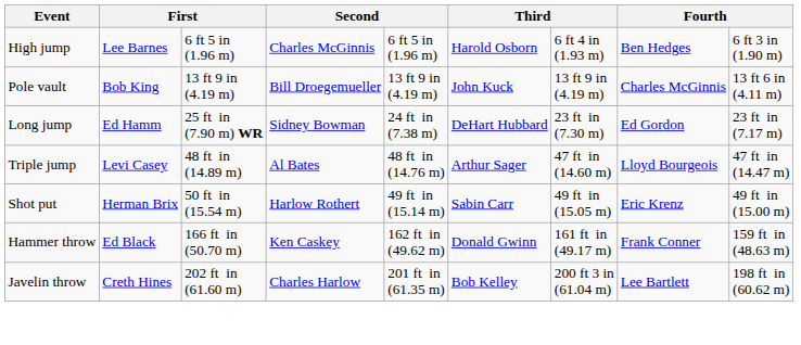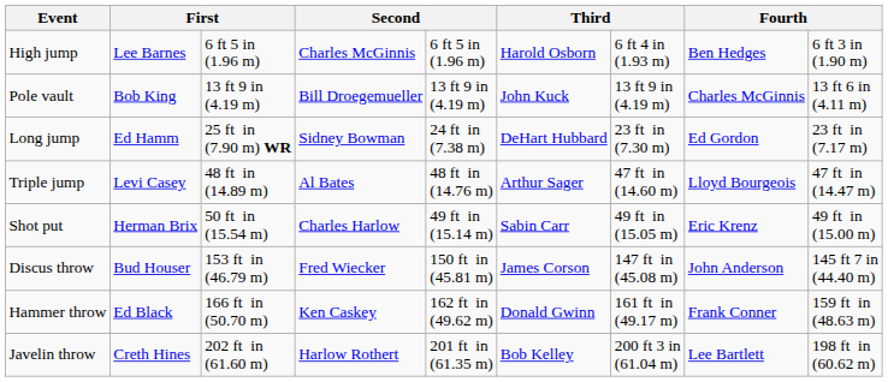 <table class="wikitable plainrowheaders" border="1">
 <tr style="text-align: center">
 <th style="background: #f2f2f2">Event</th>
 <th colspan="2" style="background: #f2f2f2">First</th>
 <th colspan="2" style="background: #f2f2f2">Second</th>
 <th colspan="2" style="background: #f2f2f2">Third</th>
 <th colspan="2" style="background: #f2f2f2">Fourth</th>
 </tr>
 <tr>
 <td>High jump</td>
 <td><a href='#'>Lee Barnes</a></td>
 <td>6 ft 5 in<br>(1.96 m)</td>
 <td><a href='#'>Charles McGinnis</a></td>
 <td>6 ft 5 in<br>(1.96 m)</td>
 <td><a href='#'>Harold Osborn</a></td>
 <td>6 ft 4 in<br>(1.93 m)</td>
 <td><a href='#'>Ben Hedges</a></td>
 <td>6 ft 3 in<br>(1.90 m)</td>
 </tr>
 <tr>
 <td>Pole vault</td>
 <td><a href='#'>Bob King</a></td>
 <td>13 ft 9 in<br>(4.19 m)</td>
 <td><a href='#'>Bill Droegemueller</a></td>
 <td>13 ft 9 in<br>(4.19 m)</td>
 <td><a href='#'>John Kuck</a></td>
 <td>13 ft 9 in<br>(4.19 m)</td>
 <td><a href='#'>Charles McGinnis</a></td>
 <td>13 ft 6 in<br>(4.11 m)</td>
 </tr>
 <tr>
 <td>Long jump</td>
 <td><a href='#'>Ed Hamm</a></td>
 <td>25 ft  in<br>(7.90 m) <strong>WR</strong></td>
 <td><a href='#'>Sidney Bowman</a></td>
 <td>24 ft  in<br>(7.38 m)</td>
 <td><a href='#'>DeHart Hubbard</a></td>
 <td>23 ft  in<br>(7.30 m)</td>
 <td><a href='#'>Ed Gordon</a></td>
 <td>23 ft  in<br>(7.17 m)</td>
 </tr>
 <tr>
 <td>Triple jump</td>
 <td><a href='#'>Levi Casey</a></td>
 <td>48 ft  in<br>(14.89 m)</td>
 <td><a href='#'>Al Bates</a></td>
 <td>48 ft  in<br>(14.76 m)</td>
 <td><a href='#'>Arthur Sager</a></td>
 <td>47 ft  in<br>(14.60 m)</td>
 <td><a href='#'>Lloyd Bourgeois</a></td>
 <td>47 ft  in<br>(14.47 m)</td>
 </tr>
 <tr>
 <td>Shot put</td>
 <td><a href='#'>Herman Brix</a></td>
 <td>50 ft  in<br>(15.54 m)</td>
-<td><a href='#'>Harlow Rothert</a></td>
+<td><a href='#'>Charles Harlow</a></td>
 <td>49 ft  in<br>(15.14 m)</td>
 <td><a href='#'>Sabin Carr</a></td>
 <td>49 ft  in<br>(15.05 m)</td>
 <td><a href='#'>Eric Krenz</a></td>
 <td>49 ft  in<br>(15.00 m)</td>
+</tr>
+<tr>
+<td>Discus throw</td>
+<td><a href='#'>Bud Houser</a></td>
+<td>153 ft  in<br>(46.79 m)</td>
+<td><a href='#'>Fred Wiecker</a></td>
+<td>150 ft  in<br>(45.81 m)</td>
+<td><a href='#'>James Corson</a></td>
+<td>147 ft  in<br>(45.08 m)</td>
+<td><a href='#'>John Anderson</a></td>
+<td>145 ft 7 in<br>(44.40 m)</td>
 </tr>
 <tr>
 <td>Hammer throw</td>
 <td><a href='#'>Ed Black</a></td>
 <td>166 ft  in<br>(50.70 m)</td>
 <td><a href='#'>Ken Caskey</a></td>
 <td>162 ft  in<br>(49.62 m)</td>
 <td><a href='#'>Donald Gwinn</a></td>
 <td>161 ft  in<br>(49.17 m)</td>
 <td><a href='#'>Frank Conner</a></td>
 <td>159 ft  in<br>(48.63 m)</td>
 </tr>
 <tr>
 <td>Javelin throw</td>
 <td><a href='#'>Creth Hines</a></td>
 <td>202 ft  in<br>(61.60 m)</td>
-<td><a href='#'>Charles Harlow</a></td>
+<td><a href='#'>Harlow Rothert</a></td>
 <td>201 ft  in<br>(61.35 m)</td>
 <td><a href='#'>Bob Kelley</a></td>
 <td>200 ft 3 in<br>(61.04 m)</td>
 <td><a href='#'>Lee Bartlett</a></td>
 <td>198 ft  in<br>(60.62 m)</td>
 </tr>
 </table>
